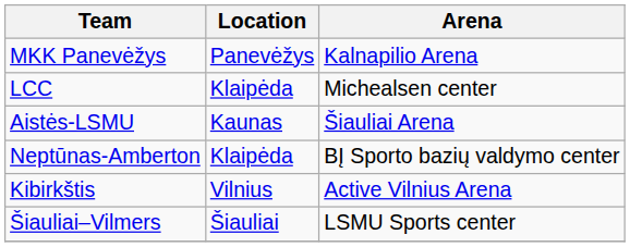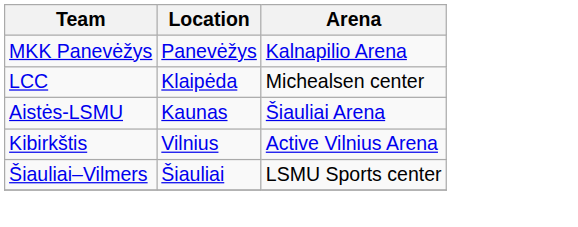 <table class="wikitable sortable" style="text-align:left;">
 <tr>
 <th>Team</th>
 <th>Location</th>
 <th>Arena</th>
 </tr>
 <tr>
 <td><a href='#'>MKK Panevėžys</a></td>
 <td><a href='#'>Panevėžys</a></td>
 <td><a href='#'>Kalnapilio Arena</a></td>
 </tr>
 <tr>
 <td><a href='#'>LCC</a></td>
 <td><a href='#'>Klaipėda</a></td>
 <td>Michealsen center</td>
 </tr>
 <tr>
 <td><a href='#'>Aistės-LSMU</a></td>
 <td><a href='#'>Kaunas</a></td>
 <td><a href='#'>Šiauliai Arena</a></td>
 </tr>
 <tr>
-<td><a href='#'>Neptūnas-Amberton</a></td>
-<td><a href='#'>Klaipėda</a></td>
-<td>BĮ Sporto bazių valdymo center</td>
-</tr>
-<tr>
 <td><a href='#'>Kibirkštis</a></td>
 <td><a href='#'>Vilnius</a></td>
 <td><a href='#'>Active Vilnius Arena</a></td>
 </tr>
 <tr>
 <td><a href='#'>Šiauliai–Vilmers</a></td>
 <td><a href='#'>Šiauliai</a></td>
 <td>LSMU Sports center</td>
 </tr>
 <tr>
 </tr>
 </table>
